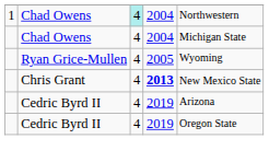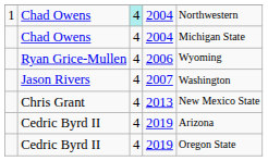 <table class="wikitable">
 <tr>
 </tr>
 <tr>
 <td>1</td>
 <td><a href='#'>Chad Owens</a></td>
 <td style="background: paleturquoise;">4</td>
 <td><a href='#'>2004</a></td>
 <td style="font-size:80%;">Northwestern</td>
 </tr>
 <tr>
 <td></td>
 <td><a href='#'>Chad Owens</a></td>
 <td>4</td>
 <td><a href='#'>2004</a></td>
 <td style="font-size:80%;">Michigan State</td>
 </tr>
 <tr>
 <td></td>
 <td><a href='#'>Ryan Grice-Mullen</a></td>
 <td>4</td>
-<td><a href='#'>2005</a></td>
+<td><a href='#'>2006</a></td>
 <td style="font-size:80%;">Wyoming</td>
+</tr>
+<tr>
+<td></td>
+<td><a href='#'>Jason Rivers</a></td>
+<td>4</td>
+<td><a href='#'>2007</a></td>
+<td style="font-size:80%;">Washington</td>
 </tr>
 <tr>
 <td></td>
 <td>Chris Grant</td>
 <td>4</td>
-<td><strong><a href='#'>2013</a></strong></td>
+<td><a href='#'>2013</a></td>
 <td style="font-size:80%;">New Mexico State</td>
 </tr>
 <tr>
 <td></td>
 <td>Cedric Byrd II</td>
 <td>4</td>
 <td><a href='#'>2019</a></td>
 <td style="font-size:80%;">Arizona</td>
 </tr>
 <tr>
 <td></td>
 <td>Cedric Byrd II</td>
 <td>4</td>
 <td><a href='#'>2019</a></td>
 <td style="font-size:80%;">Oregon State</td>
 </tr>
 </table>
